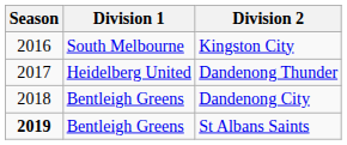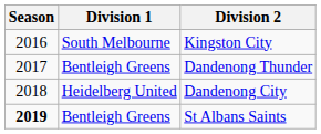 <table class="wikitable">
 <tr>
 <th>Season</th>
 <th>Division 1</th>
 <th>Division 2</th>
 </tr>
 <tr>
 <td align="center">2016</td>
 <td><a href='#'>South Melbourne</a></td>
 <td><a href='#'>Kingston City</a></td>
 </tr>
 <tr>
 <td align="center">2017</td>
-<td><a href='#'>Heidelberg United</a></td>
+<td><a href='#'>Bentleigh Greens</a></td>
 <td><a href='#'>Dandenong Thunder</a></td>
 </tr>
 <tr>
 <td align="center">2018</td>
-<td><a href='#'>Bentleigh Greens</a></td>
+<td><a href='#'>Heidelberg United</a></td>
 <td><a href='#'>Dandenong City</a></td>
 </tr>
 <tr>
 <td align="center"><strong>2019</strong></td>
 <td><a href='#'>Bentleigh Greens</a></td>
 <td><a href='#'>St Albans Saints</a></td>
 </tr>
 </table>
